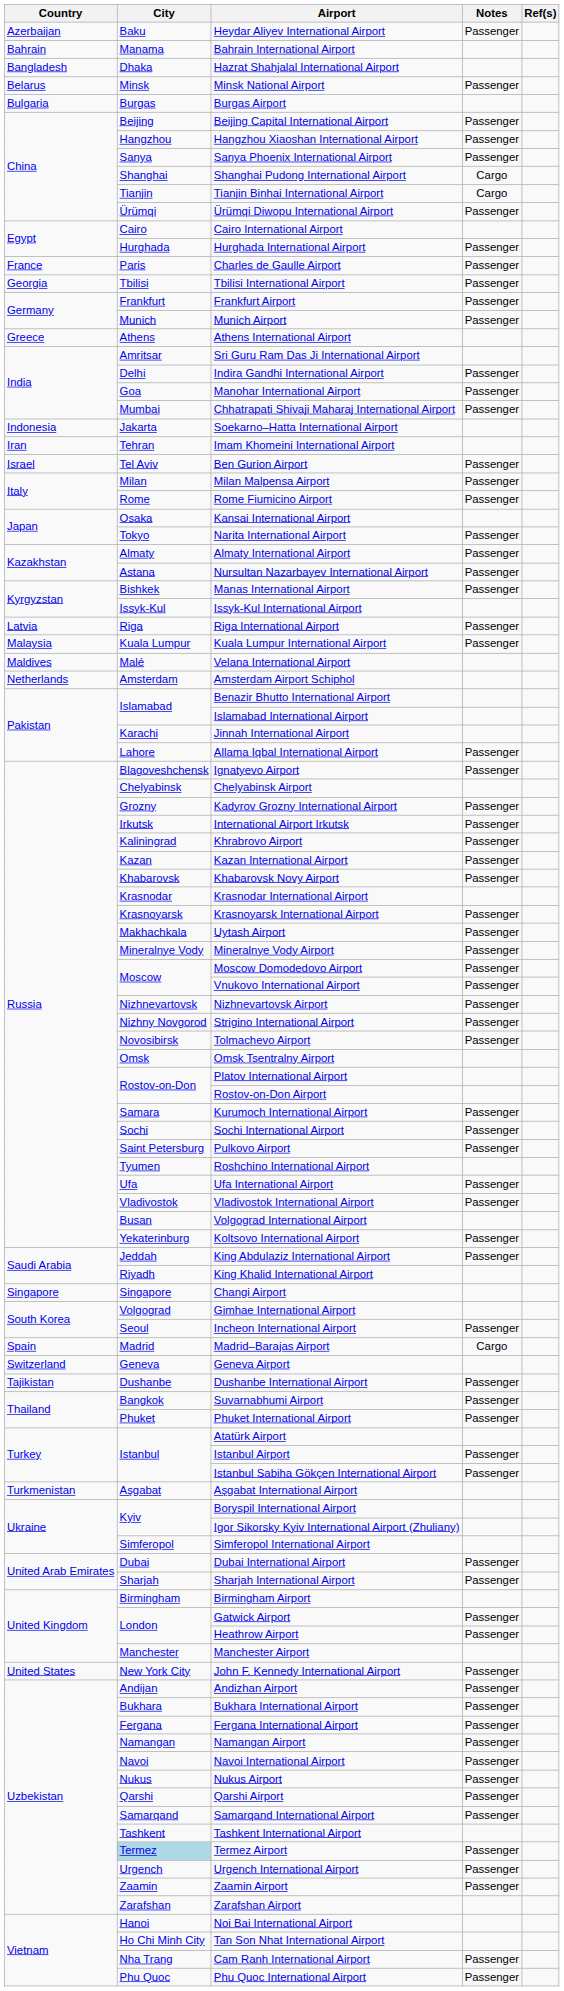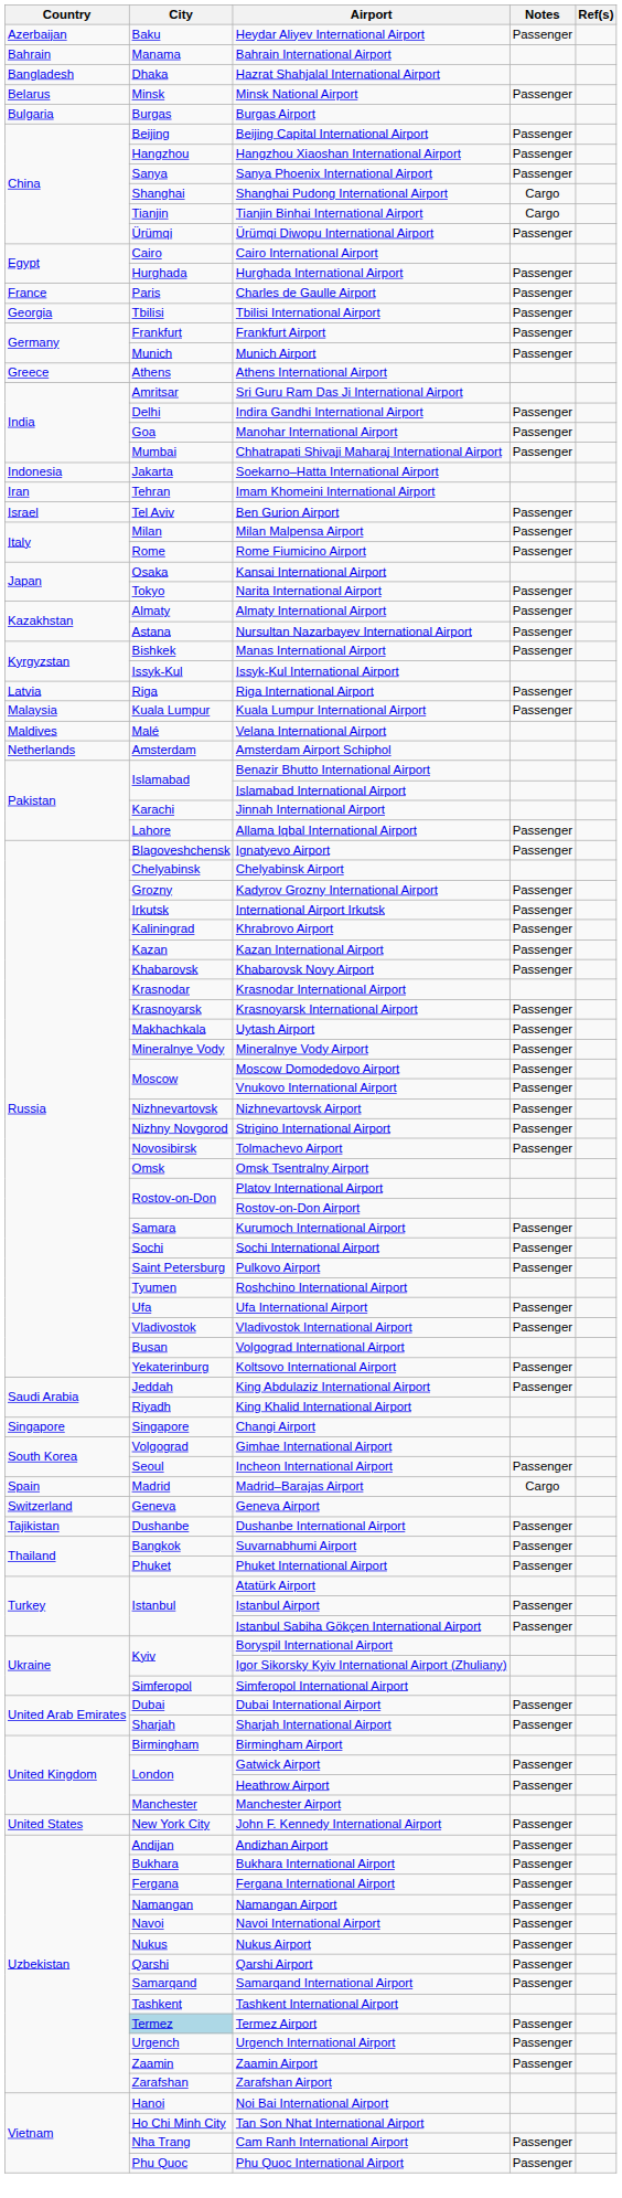 <table class="sortable wikitable">
 <tr>
 <th>Country</th>
 <th>City</th>
 <th>Airport</th>
 <th>Notes</th>
 <th class="unsortable">Ref(s)</th>
 </tr>
 <tr>
 <td><a href='#'>Azerbaijan</a></td>
 <td><a href='#'>Baku</a></td>
 <td><a href='#'>Heydar Aliyev International Airport</a></td>
 <td align=center>Passenger</td>
 <td align=center></td>
 </tr>
 <tr>
 <td><a href='#'>Bahrain</a></td>
 <td><a href='#'>Manama</a></td>
 <td><a href='#'>Bahrain International Airport</a></td>
 <td></td>
 <td align=center></td>
 </tr>
 <tr>
 <td><a href='#'>Bangladesh</a></td>
 <td><a href='#'>Dhaka</a></td>
 <td><a href='#'>Hazrat Shahjalal International Airport</a></td>
 <td></td>
 <td align=center></td>
 </tr>
 <tr>
 <td><a href='#'>Belarus</a></td>
 <td><a href='#'>Minsk</a></td>
 <td><a href='#'>Minsk National Airport</a></td>
 <td align=center>Passenger</td>
 <td align=center></td>
 </tr>
 <tr>
 <td><a href='#'>Bulgaria</a></td>
 <td><a href='#'>Burgas</a></td>
 <td><a href='#'>Burgas Airport</a></td>
 <td></td>
 <td align=center></td>
 </tr>
 <tr>
 <td rowspan="6"><a href='#'>China</a></td>
 <td><a href='#'>Beijing</a></td>
 <td><a href='#'>Beijing Capital International Airport</a></td>
 <td align=center>Passenger</td>
 <td align=center></td>
 </tr>
 <tr>
 <td><a href='#'>Hangzhou</a></td>
 <td><a href='#'>Hangzhou Xiaoshan International Airport</a></td>
 <td align=center>Passenger</td>
 <td align=center></td>
 </tr>
 <tr>
 <td><a href='#'>Sanya</a></td>
 <td><a href='#'>Sanya Phoenix International Airport</a></td>
 <td align=center>Passenger</td>
 <td align=center></td>
 </tr>
 <tr>
 <td><a href='#'>Shanghai</a></td>
 <td><a href='#'>Shanghai Pudong International Airport</a></td>
 <td align=center>Cargo</td>
 <td align=center></td>
 </tr>
 <tr>
 <td><a href='#'>Tianjin</a></td>
 <td><a href='#'>Tianjin Binhai International Airport</a></td>
 <td align=center>Cargo</td>
 <td align=center></td>
 </tr>
 <tr>
 <td><a href='#'>Ürümqi</a></td>
 <td><a href='#'>Ürümqi Diwopu International Airport</a></td>
 <td align=center>Passenger</td>
 <td align=center></td>
 </tr>
 <tr>
 <td rowspan="2"><a href='#'>Egypt</a></td>
 <td><a href='#'>Cairo</a></td>
 <td><a href='#'>Cairo International Airport</a></td>
 <td></td>
 <td align=center></td>
 </tr>
 <tr>
 <td><a href='#'>Hurghada</a></td>
 <td><a href='#'>Hurghada International Airport</a></td>
 <td align=center>Passenger</td>
 <td align=center></td>
 </tr>
 <tr>
 <td><a href='#'>France</a></td>
 <td><a href='#'>Paris</a></td>
 <td><a href='#'>Charles de Gaulle Airport</a></td>
 <td align=center>Passenger</td>
 <td align=center></td>
 </tr>
 <tr>
 <td><a href='#'>Georgia</a></td>
 <td><a href='#'>Tbilisi</a></td>
 <td><a href='#'>Tbilisi International Airport</a></td>
 <td align=center>Passenger</td>
 <td align=center></td>
 </tr>
 <tr>
 <td rowspan="2"><a href='#'>Germany</a></td>
 <td><a href='#'>Frankfurt</a></td>
 <td><a href='#'>Frankfurt Airport</a></td>
 <td align=center>Passenger</td>
 <td align=center></td>
 </tr>
 <tr>
 <td><a href='#'>Munich</a></td>
 <td><a href='#'>Munich Airport</a></td>
 <td align=center>Passenger</td>
 <td align=center></td>
 </tr>
 <tr>
 <td><a href='#'>Greece</a></td>
 <td><a href='#'>Athens</a></td>
 <td><a href='#'>Athens International Airport</a></td>
 <td></td>
 <td align=center></td>
 </tr>
 <tr>
 <td rowspan="4"><a href='#'>India</a></td>
 <td><a href='#'>Amritsar</a></td>
 <td><a href='#'>Sri Guru Ram Das Ji International Airport</a></td>
 <td></td>
 <td align=center></td>
 </tr>
 <tr>
 <td><a href='#'>Delhi</a></td>
 <td><a href='#'>Indira Gandhi International Airport</a></td>
 <td align=center>Passenger</td>
 <td align=center></td>
 </tr>
 <tr>
 <td><a href='#'>Goa</a></td>
 <td><a href='#'>Manohar International Airport</a></td>
 <td align=center>Passenger</td>
 <td align=center></td>
 </tr>
 <tr>
 <td><a href='#'>Mumbai</a></td>
 <td><a href='#'>Chhatrapati Shivaji Maharaj International Airport</a></td>
 <td align=center>Passenger</td>
 <td align=center></td>
 </tr>
 <tr>
 <td><a href='#'>Indonesia</a></td>
 <td><a href='#'>Jakarta</a></td>
 <td><a href='#'>Soekarno–Hatta International Airport</a></td>
 <td></td>
 <td align=center></td>
 </tr>
 <tr>
 <td><a href='#'>Iran</a></td>
 <td><a href='#'>Tehran</a></td>
 <td><a href='#'>Imam Khomeini International Airport</a></td>
 <td></td>
 <td align=center></td>
 </tr>
 <tr>
 <td><a href='#'>Israel</a></td>
 <td><a href='#'>Tel Aviv</a></td>
 <td><a href='#'>Ben Gurion Airport</a></td>
 <td align=center>Passenger</td>
 <td align=center></td>
 </tr>
 <tr>
 <td rowspan="2"><a href='#'>Italy</a></td>
 <td><a href='#'>Milan</a></td>
 <td><a href='#'>Milan Malpensa Airport</a></td>
 <td align=center>Passenger</td>
 <td align=center></td>
 </tr>
 <tr>
 <td><a href='#'>Rome</a></td>
 <td><a href='#'>Rome Fiumicino Airport</a></td>
 <td align=center>Passenger</td>
 <td align=center></td>
 </tr>
 <tr>
 <td rowspan="2"><a href='#'>Japan</a></td>
 <td><a href='#'>Osaka</a></td>
 <td><a href='#'>Kansai International Airport</a></td>
 <td></td>
 <td align=center></td>
 </tr>
 <tr>
 <td><a href='#'>Tokyo</a></td>
 <td><a href='#'>Narita International Airport</a></td>
 <td align=center>Passenger</td>
 <td align=center></td>
 </tr>
 <tr>
 <td rowspan="2"><a href='#'>Kazakhstan</a></td>
 <td><a href='#'>Almaty</a></td>
 <td><a href='#'>Almaty International Airport</a></td>
 <td align=center>Passenger</td>
 <td align=center></td>
 </tr>
 <tr>
 <td><a href='#'>Astana</a></td>
 <td><a href='#'>Nursultan Nazarbayev International Airport</a></td>
 <td align=center>Passenger</td>
 <td align=center></td>
 </tr>
 <tr>
 <td rowspan="2"><a href='#'>Kyrgyzstan</a></td>
 <td><a href='#'>Bishkek</a></td>
 <td><a href='#'>Manas International Airport</a></td>
 <td align=center>Passenger</td>
 <td align=center></td>
 </tr>
 <tr>
 <td><a href='#'>Issyk-Kul</a></td>
 <td><a href='#'>Issyk-Kul International Airport</a></td>
 <td></td>
 <td align=center></td>
 </tr>
 <tr>
 <td><a href='#'>Latvia</a></td>
 <td><a href='#'>Riga</a></td>
 <td><a href='#'>Riga International Airport</a></td>
 <td align=center>Passenger</td>
 <td align=center></td>
 </tr>
 <tr>
 <td><a href='#'>Malaysia</a></td>
 <td><a href='#'>Kuala Lumpur</a></td>
 <td><a href='#'>Kuala Lumpur International Airport</a></td>
 <td align=center>Passenger</td>
 <td align=center></td>
 </tr>
 <tr>
 <td><a href='#'>Maldives</a></td>
 <td><a href='#'>Malé</a></td>
 <td><a href='#'>Velana International Airport</a></td>
 <td></td>
 <td align=center></td>
 </tr>
 <tr>
 <td><a href='#'>Netherlands</a></td>
 <td><a href='#'>Amsterdam</a></td>
 <td><a href='#'>Amsterdam Airport Schiphol</a></td>
 <td></td>
 <td align=center></td>
 </tr>
 <tr>
 <td rowspan="4"><a href='#'>Pakistan</a></td>
 <td rowspan="2"><a href='#'>Islamabad</a></td>
 <td><a href='#'>Benazir Bhutto International Airport</a></td>
 <td></td>
 <td align=center></td>
 </tr>
 <tr>
 <td><a href='#'>Islamabad International Airport</a></td>
 <td></td>
 <td align=center></td>
 </tr>
 <tr>
 <td><a href='#'>Karachi</a></td>
 <td><a href='#'>Jinnah International Airport</a></td>
 <td></td>
 <td align=center></td>
 </tr>
 <tr>
 <td><a href='#'>Lahore</a></td>
 <td><a href='#'>Allama Iqbal International Airport</a></td>
 <td align=center>Passenger</td>
 <td align=center></td>
 </tr>
 <tr>
 <td rowspan="27"><a href='#'>Russia</a></td>
 <td><a href='#'>Blagoveshchensk</a></td>
 <td><a href='#'>Ignatyevo Airport</a></td>
 <td align=center>Passenger</td>
 <td align=center></td>
 </tr>
 <tr>
 <td><a href='#'>Chelyabinsk</a></td>
 <td><a href='#'>Chelyabinsk Airport</a></td>
 <td></td>
 <td align=center></td>
 </tr>
 <tr>
 <td><a href='#'>Grozny</a></td>
 <td><a href='#'>Kadyrov Grozny International Airport</a></td>
 <td align=center>Passenger</td>
 <td align=center></td>
 </tr>
 <tr>
 <td><a href='#'>Irkutsk</a></td>
 <td><a href='#'>International Airport Irkutsk</a></td>
 <td align=center>Passenger</td>
 <td align=center></td>
 </tr>
 <tr>
 <td><a href='#'>Kaliningrad</a></td>
 <td><a href='#'>Khrabrovo Airport</a></td>
 <td align=center>Passenger</td>
 <td align=center></td>
 </tr>
 <tr>
 <td><a href='#'>Kazan</a></td>
 <td><a href='#'>Kazan International Airport</a></td>
 <td align=center>Passenger</td>
 <td align=center></td>
 </tr>
 <tr>
 <td><a href='#'>Khabarovsk</a></td>
 <td><a href='#'>Khabarovsk Novy Airport</a></td>
 <td align=center>Passenger</td>
 <td align=center></td>
 </tr>
 <tr>
 <td><a href='#'>Krasnodar</a></td>
 <td><a href='#'>Krasnodar International Airport</a></td>
 <td></td>
 <td align=center></td>
 </tr>
 <tr>
 <td><a href='#'>Krasnoyarsk</a></td>
 <td><a href='#'>Krasnoyarsk International Airport</a></td>
 <td align=center>Passenger</td>
 <td align=center></td>
 </tr>
 <tr>
 <td><a href='#'>Makhachkala</a></td>
 <td><a href='#'>Uytash Airport</a></td>
 <td align=center>Passenger</td>
 <td align=center></td>
 </tr>
 <tr>
 <td><a href='#'>Mineralnye Vody</a></td>
 <td><a href='#'>Mineralnye Vody Airport</a></td>
 <td align=center>Passenger</td>
 <td align=center></td>
 </tr>
 <tr>
 <td rowspan="2"><a href='#'>Moscow</a></td>
 <td><a href='#'>Moscow Domodedovo Airport</a></td>
 <td align=center>Passenger</td>
 <td align=center></td>
 </tr>
 <tr>
 <td><a href='#'>Vnukovo International Airport</a></td>
 <td align=center>Passenger</td>
 <td align=center></td>
 </tr>
 <tr>
 <td><a href='#'>Nizhnevartovsk</a></td>
 <td><a href='#'>Nizhnevartovsk Airport</a></td>
 <td align=center>Passenger</td>
 <td align=center></td>
 </tr>
 <tr>
 <td><a href='#'>Nizhny Novgorod</a></td>
 <td><a href='#'>Strigino International Airport</a></td>
 <td align=center>Passenger</td>
 <td align=center></td>
 </tr>
 <tr>
 <td><a href='#'>Novosibirsk</a></td>
 <td><a href='#'>Tolmachevo Airport</a></td>
 <td align=center>Passenger</td>
 <td align=center></td>
 </tr>
 <tr>
 <td><a href='#'>Omsk</a></td>
 <td><a href='#'>Omsk Tsentralny Airport</a></td>
 <td></td>
 <td align=center></td>
 </tr>
 <tr>
 <td rowspan="2"><a href='#'>Rostov-on-Don</a></td>
 <td><a href='#'>Platov International Airport</a></td>
 <td></td>
 <td align=center></td>
 </tr>
 <tr>
 <td><a href='#'>Rostov-on-Don Airport</a></td>
 <td></td>
 <td align=center></td>
 </tr>
 <tr>
 <td><a href='#'>Samara</a></td>
 <td><a href='#'>Kurumoch International Airport</a></td>
 <td align=center>Passenger</td>
 <td align=center></td>
 </tr>
 <tr>
 <td><a href='#'>Sochi</a></td>
 <td><a href='#'>Sochi International Airport</a></td>
 <td align=center>Passenger</td>
 <td align=center></td>
 </tr>
 <tr>
 <td><a href='#'>Saint Petersburg</a></td>
 <td><a href='#'>Pulkovo Airport</a></td>
 <td align=center>Passenger</td>
 <td align=center></td>
 </tr>
 <tr>
 <td><a href='#'>Tyumen</a></td>
 <td><a href='#'>Roshchino International Airport</a></td>
 <td></td>
 <td align=center></td>
 </tr>
 <tr>
 <td><a href='#'>Ufa</a></td>
 <td><a href='#'>Ufa International Airport</a></td>
 <td align=center>Passenger</td>
 <td align=center></td>
 </tr>
 <tr>
 <td><a href='#'>Vladivostok</a></td>
 <td><a href='#'>Vladivostok International Airport</a></td>
 <td align=center>Passenger</td>
 <td align=center></td>
 </tr>
 <tr>
 <td><a href='#'>Busan</a></td>
 <td><a href='#'>Volgograd International Airport</a></td>
 <td></td>
 <td align=center></td>
 </tr>
 <tr>
 <td><a href='#'>Yekaterinburg</a></td>
 <td><a href='#'>Koltsovo International Airport</a></td>
 <td align=center>Passenger</td>
 <td align=center></td>
 </tr>
 <tr>
 <td rowspan="2"><a href='#'>Saudi Arabia</a></td>
 <td><a href='#'>Jeddah</a></td>
 <td><a href='#'>King Abdulaziz International Airport</a></td>
 <td align=center>Passenger</td>
 <td align=center></td>
 </tr>
 <tr>
 <td><a href='#'>Riyadh</a></td>
 <td><a href='#'>King Khalid International Airport</a></td>
 <td></td>
 <td align=center></td>
 </tr>
 <tr>
 <td><a href='#'>Singapore</a></td>
 <td><a href='#'>Singapore</a></td>
 <td><a href='#'>Changi Airport</a></td>
 <td></td>
 <td align=center></td>
 </tr>
 <tr>
 <td rowspan="2"><a href='#'>South Korea</a></td>
 <td><a href='#'>Volgograd</a></td>
 <td><a href='#'>Gimhae International Airport</a></td>
 <td></td>
 <td align=center></td>
 </tr>
 <tr>
 <td><a href='#'>Seoul</a></td>
 <td><a href='#'>Incheon International Airport</a></td>
 <td align=center>Passenger</td>
 <td align=center></td>
 </tr>
 <tr>
 <td><a href='#'>Spain</a></td>
 <td><a href='#'>Madrid</a></td>
 <td><a href='#'>Madrid–Barajas Airport</a></td>
 <td align=center>Cargo</td>
 <td align=center></td>
 </tr>
 <tr>
 <td><a href='#'>Switzerland</a></td>
 <td><a href='#'>Geneva</a></td>
 <td><a href='#'>Geneva Airport</a></td>
 <td></td>
 <td align=center></td>
 </tr>
 <tr>
 <td><a href='#'>Tajikistan</a></td>
 <td><a href='#'>Dushanbe</a></td>
 <td><a href='#'>Dushanbe International Airport</a></td>
 <td align=center>Passenger</td>
 <td align=center></td>
 </tr>
 <tr>
 <td rowspan="2"><a href='#'>Thailand</a></td>
 <td><a href='#'>Bangkok</a></td>
 <td><a href='#'>Suvarnabhumi Airport</a></td>
 <td align=center>Passenger</td>
 <td align=center></td>
 </tr>
 <tr>
 <td><a href='#'>Phuket</a></td>
 <td><a href='#'>Phuket International Airport</a></td>
 <td align=center>Passenger</td>
 <td align=center></td>
 </tr>
 <tr>
 <td rowspan="3"><a href='#'>Turkey</a></td>
 <td rowspan="3"><a href='#'>Istanbul</a></td>
 <td><a href='#'>Atatürk Airport</a></td>
 <td></td>
 <td align=center></td>
 </tr>
 <tr>
 <td><a href='#'>Istanbul Airport</a></td>
 <td align=center>Passenger</td>
 <td align=center></td>
 </tr>
 <tr>
 <td><a href='#'>Istanbul Sabiha Gökçen International Airport</a></td>
 <td align=center>Passenger</td>
 <td align=center></td>
 </tr>
 <tr>
-<td><a href='#'>Turkmenistan</a></td>
-<td><a href='#'>Aşgabat</a></td>
-<td><a href='#'>Aşgabat International Airport</a></td>
-<td></td>
-<td align=center></td>
-</tr>
-<tr>
 <td rowspan="3"><a href='#'>Ukraine</a></td>
 <td rowspan="2"><a href='#'>Kyiv</a></td>
 <td><a href='#'>Boryspil International Airport</a></td>
 <td></td>
 <td align=center></td>
 </tr>
 <tr>
 <td><a href='#'>Igor Sikorsky Kyiv International Airport (Zhuliany)</a></td>
 <td></td>
 <td align=center></td>
 </tr>
 <tr>
 <td><a href='#'>Simferopol</a></td>
 <td><a href='#'>Simferopol International Airport</a></td>
 <td></td>
 <td align=center></td>
 </tr>
 <tr>
 <td rowspan="2"><a href='#'>United Arab Emirates</a></td>
 <td><a href='#'>Dubai</a></td>
 <td><a href='#'>Dubai International Airport</a></td>
 <td align=center>Passenger</td>
 <td align=center></td>
 </tr>
 <tr>
 <td><a href='#'>Sharjah</a></td>
 <td><a href='#'>Sharjah International Airport</a></td>
 <td align=center>Passenger</td>
 <td align=center></td>
 </tr>
 <tr>
 <td rowspan="4"><a href='#'>United Kingdom</a></td>
 <td><a href='#'>Birmingham</a></td>
 <td><a href='#'>Birmingham Airport</a></td>
 <td></td>
 <td align=center></td>
 </tr>
 <tr>
 <td rowspan="2"><a href='#'>London</a></td>
 <td><a href='#'>Gatwick Airport</a></td>
 <td align=center>Passenger</td>
 <td align=center></td>
 </tr>
 <tr>
 <td><a href='#'>Heathrow Airport</a></td>
 <td align=center>Passenger</td>
 <td align=center></td>
 </tr>
 <tr>
 <td><a href='#'>Manchester</a></td>
 <td><a href='#'>Manchester Airport</a></td>
 <td></td>
 <td align=center></td>
 </tr>
 <tr>
 <td><a href='#'>United States</a></td>
 <td><a href='#'>New York City</a></td>
 <td><a href='#'>John F. Kennedy International Airport</a></td>
 <td align=center>Passenger</td>
 <td align=center></td>
 </tr>
 <tr>
 <td rowspan="13"><a href='#'>Uzbekistan</a></td>
 <td><a href='#'>Andijan</a></td>
 <td><a href='#'>Andizhan Airport</a></td>
 <td align=center>Passenger</td>
 <td align=center></td>
 </tr>
 <tr>
 <td><a href='#'>Bukhara</a></td>
 <td><a href='#'>Bukhara International Airport</a></td>
 <td align=center>Passenger</td>
 <td align=center></td>
 </tr>
 <tr>
 <td><a href='#'>Fergana</a></td>
 <td><a href='#'>Fergana International Airport</a></td>
 <td align=center>Passenger</td>
 <td align=center></td>
 </tr>
 <tr>
 <td><a href='#'>Namangan</a></td>
 <td><a href='#'>Namangan Airport</a></td>
 <td align=center>Passenger</td>
 <td align=center></td>
 </tr>
 <tr>
 <td><a href='#'>Navoi</a></td>
 <td><a href='#'>Navoi International Airport</a></td>
 <td align=center>Passenger</td>
 <td align=center></td>
 </tr>
 <tr>
 <td><a href='#'>Nukus</a></td>
 <td><a href='#'>Nukus Airport</a></td>
 <td align=center>Passenger</td>
 <td align=center></td>
 </tr>
 <tr>
 <td><a href='#'>Qarshi</a></td>
 <td><a href='#'>Qarshi Airport</a></td>
 <td align=center>Passenger</td>
 <td align=center></td>
 </tr>
 <tr>
 <td><a href='#'>Samarqand</a></td>
 <td><a href='#'>Samarqand International Airport</a></td>
 <td align=center>Passenger</td>
 <td align=center></td>
 </tr>
 <tr>
 <td><a href='#'>Tashkent</a></td>
 <td><a href='#'>Tashkent International Airport</a></td>
 <td></td>
 <td align=center></td>
 </tr>
 <tr>
 <td style="background: lightblue;"><a href='#'>Termez</a></td>
 <td><a href='#'>Termez Airport</a></td>
 <td align=center>Passenger</td>
 <td align=center></td>
 </tr>
 <tr>
 <td><a href='#'>Urgench</a></td>
 <td><a href='#'>Urgench International Airport</a></td>
 <td align=center>Passenger</td>
 <td align=center></td>
 </tr>
 <tr>
 <td><a href='#'>Zaamin</a></td>
 <td><a href='#'>Zaamin Airport</a></td>
 <td align=center>Passenger</td>
 <td align=center></td>
 </tr>
 <tr>
 <td><a href='#'>Zarafshan</a></td>
 <td><a href='#'>Zarafshan Airport</a></td>
 <td></td>
 <td align=center></td>
 </tr>
 <tr>
 <td rowspan="4"><a href='#'>Vietnam</a></td>
 <td><a href='#'>Hanoi</a></td>
 <td><a href='#'>Noi Bai International Airport</a></td>
 <td></td>
 <td align=center></td>
 </tr>
 <tr>
 <td><a href='#'>Ho Chi Minh City</a></td>
 <td><a href='#'>Tan Son Nhat International Airport</a></td>
 <td></td>
 <td align=center></td>
 </tr>
 <tr>
 <td><a href='#'>Nha Trang</a></td>
 <td><a href='#'>Cam Ranh International Airport</a></td>
 <td align=center>Passenger</td>
 <td align=center></td>
 </tr>
 <tr>
 <td><a href='#'>Phu Quoc</a></td>
 <td><a href='#'>Phu Quoc International Airport</a></td>
 <td align=center>Passenger</td>
 <td align=center></td>
 </tr>
 </table>
